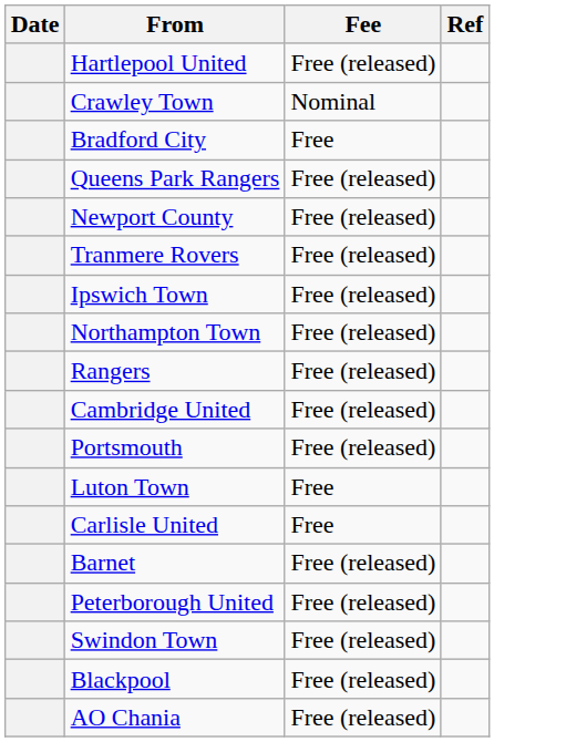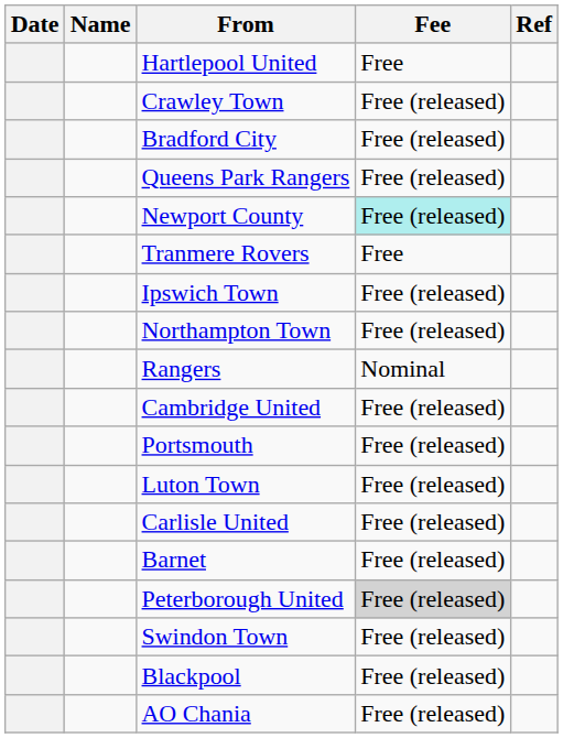 <table class="wikitable sortable plainrowheaders">
 <tr>
 <th scope=col>Date</th>
+<th scope=col>Name</th>
 <th scope=col>From</th>
 <th scope=col>Fee</th>
 <th scope=col class=unsortable>Ref</th>
 </tr>
 <tr>
 <th scope=row></th>
+<td></td>
 <td><a href='#'>Hartlepool United</a></td>
+<td>Free</td>
+<td style="text-align:center;"></td>
+</tr>
+<tr>
+<th scope=row></th>
+<td></td>
+<td><a href='#'>Crawley Town</a></td>
 <td>Free (released)</td>
 <td style="text-align:center;"></td>
 </tr>
 <tr>
 <th scope=row></th>
-<td><a href='#'>Crawley Town</a></td>
-<td>Nominal</td>
+<td></td>
+<td><a href='#'>Bradford City</a></td>
+<td>Free (released)</td>
 <td style="text-align:center;"></td>
 </tr>
 <tr>
 <th scope=row></th>
-<td><a href='#'>Bradford City</a></td>
-<td>Free</td>
-<td style="text-align:center;"></td>
-</tr>
-<tr>
-<th scope=row></th>
+<td></td>
 <td><a href='#'>Queens Park Rangers</a></td>
 <td>Free (released)</td>
 <td style="text-align:center;"></td>
 </tr>
 <tr>
 <th scope=row></th>
+<td></td>
 <td><a href='#'>Newport County</a></td>
-<td>Free (released)</td>
+<td style="background: paleturquoise;">Free (released)</td>
 <td style="text-align:center;"></td>
 </tr>
 <tr>
 <th scope=row></th>
+<td></td>
 <td><a href='#'>Tranmere Rovers</a></td>
-<td>Free (released)</td>
+<td>Free</td>
 <td style="text-align:center;"></td>
 </tr>
 <tr>
 <th scope=row></th>
+<td></td>
 <td><a href='#'>Ipswich Town</a></td>
 <td>Free (released)</td>
 <td style="text-align:center;"></td>
 </tr>
 <tr>
 <th scope=row></th>
+<td></td>
 <td><a href='#'>Northampton Town</a></td>
 <td>Free (released)</td>
 <td style="text-align:center;"></td>
 </tr>
 <tr>
 <th scope=row></th>
+<td></td>
 <td><a href='#'>Rangers</a></td>
-<td>Free (released)</td>
+<td>Nominal</td>
 <td style="text-align:center;"></td>
 </tr>
 <tr>
 <th scope=row></th>
+<td></td>
 <td><a href='#'>Cambridge United</a></td>
 <td>Free (released)</td>
 <td style="text-align:center;"></td>
 </tr>
 <tr>
 <th scope=row></th>
+<td></td>
 <td><a href='#'>Portsmouth</a></td>
 <td>Free (released)</td>
 <td style="text-align:center;"></td>
 </tr>
 <tr>
 <th scope=row></th>
+<td></td>
 <td><a href='#'>Luton Town</a></td>
-<td>Free</td>
+<td>Free (released)</td>
 <td style="text-align:center;"></td>
 </tr>
 <tr>
 <th scope=row></th>
+<td></td>
 <td><a href='#'>Carlisle United</a></td>
-<td>Free</td>
+<td>Free (released)</td>
 <td style="text-align:center;"></td>
 </tr>
 <tr>
 <th scope=row></th>
+<td></td>
 <td><a href='#'>Barnet</a></td>
 <td>Free (released)</td>
 <td style="text-align:center;"></td>
 </tr>
 <tr>
 <th scope=row></th>
+<td></td>
 <td><a href='#'>Peterborough United</a></td>
-<td>Free (released)</td>
+<td style="background: lightgrey;">Free (released)</td>
 <td style="text-align:center;"></td>
 </tr>
 <tr>
 <th scope=row></th>
+<td></td>
 <td><a href='#'>Swindon Town</a></td>
 <td>Free (released)</td>
 <td style="text-align:center;"></td>
 </tr>
 <tr>
 <th scope=row></th>
+<td></td>
 <td><a href='#'>Blackpool</a></td>
 <td>Free (released)</td>
 <td style="text-align:center;"></td>
 </tr>
 <tr>
 <th scope=row></th>
+<td></td>
 <td><a href='#'>AO Chania</a></td>
 <td>Free (released)</td>
 <td style="text-align:center;"></td>
 </tr>
 </table>
